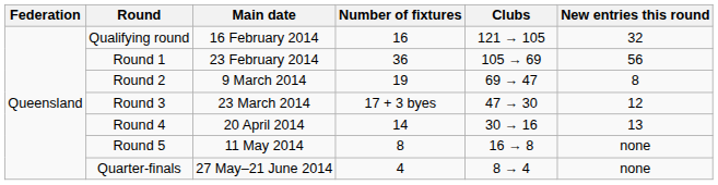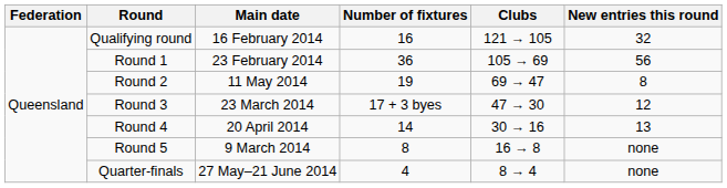 <table class="wikitable" style="text-align:center">
 <tr>
 <th>Federation</th>
 <th>Round</th>
 <th>Main date</th>
 <th>Number of fixtures</th>
 <th style="width:100px;">Clubs</th>
 <th>New entries this round</th>
 </tr>
 <tr>
 <td rowspan=7>Queensland</td>
 <td>Qualifying round</td>
 <td>16 February 2014</td>
 <td>16</td>
 <td>121 → 105</td>
 <td>32</td>
 </tr>
 <tr>
 <td>Round 1</td>
 <td>23 February 2014</td>
 <td>36</td>
 <td>105 → 69</td>
 <td>56</td>
 </tr>
 <tr>
 <td>Round 2</td>
-<td>9 March 2014</td>
+<td>11 May 2014</td>
 <td>19</td>
 <td>69 → 47</td>
 <td>8</td>
 </tr>
 <tr>
 <td>Round 3</td>
 <td>23 March 2014</td>
 <td>17 + 3 byes</td>
 <td>47 → 30</td>
 <td>12</td>
 </tr>
 <tr>
 <td>Round 4</td>
 <td>20 April 2014</td>
 <td>14</td>
 <td>30 → 16</td>
 <td>13</td>
 </tr>
 <tr>
 <td>Round 5</td>
-<td>11 May 2014</td>
+<td>9 March 2014</td>
 <td>8</td>
 <td>16 → 8</td>
 <td>none</td>
 </tr>
 <tr>
 <td>Quarter-finals</td>
 <td>27 May–21 June 2014</td>
 <td>4</td>
 <td>8 → 4</td>
 <td>none</td>
 </tr>
 </table>
